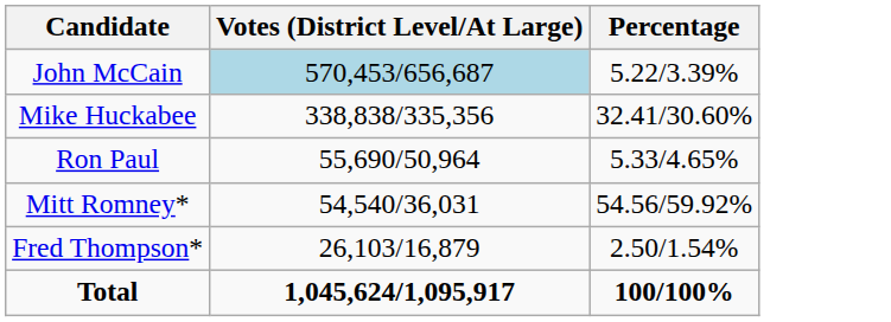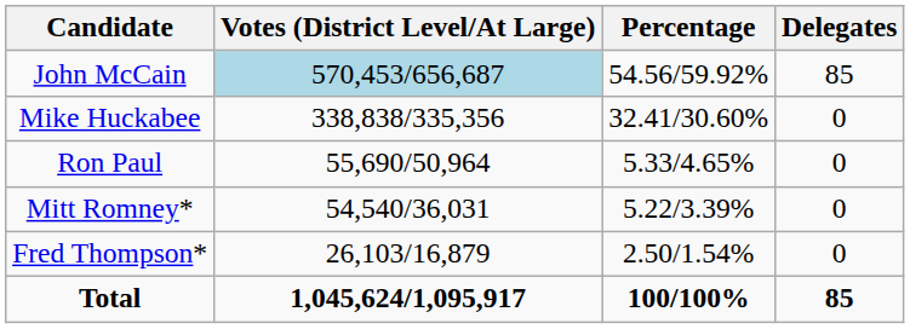 <table class="wikitable" style="text-align:center;">
 <tr>
 <th>Candidate</th>
 <th>Votes (District Level/At Large)</th>
 <th>Percentage</th>
+<th>Delegates</th>
 </tr>
 <tr>
 <td><a href='#'>John McCain</a></td>
 <td style="background: lightblue;">570,453/656,687</td>
-<td>5.22/3.39%</td>
+<td>54.56/59.92%</td>
+<td>85</td>
 </tr>
 <tr>
 <td><a href='#'>Mike Huckabee</a></td>
 <td>338,838/335,356</td>
 <td>32.41/30.60%</td>
+<td>0</td>
 </tr>
 <tr>
 <td><a href='#'>Ron Paul</a></td>
 <td>55,690/50,964</td>
 <td>5.33/4.65%</td>
+<td>0</td>
 </tr>
 <tr>
 <td><a href='#'>Mitt Romney</a>*</td>
 <td>54,540/36,031</td>
-<td>54.56/59.92%</td>
+<td>5.22/3.39%</td>
+<td>0</td>
 </tr>
 <tr>
 <td><a href='#'>Fred Thompson</a>*</td>
 <td>26,103/16,879</td>
 <td>2.50/1.54%</td>
+<td>0</td>
 </tr>
 <tr>
 <td><strong>Total</strong></td>
 <td><strong>1,045,624/1,095,917</strong></td>
 <td><strong>100/100%</strong></td>
+<td><strong>85</strong></td>
 </tr>
 </table>
